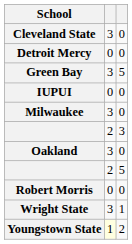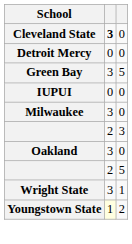 <table class="wikitable sortable" style="text-align: center;">
 <tr>
 <th>School</th>
 <th></th>
 <th></th>
 </tr>
 <tr>
 <th style=>Cleveland State</th>
-<td>3</td>
+<td><strong>3</strong></td>
 <td>0</td>
 </tr>
 <tr>
 <th style=>Detroit Mercy</th>
 <td>0</td>
 <td>0</td>
 </tr>
 <tr>
 <th style=>Green Bay</th>
 <td>3</td>
 <td>5</td>
 </tr>
 <tr>
 <th style=>IUPUI</th>
 <td>0</td>
 <td>0</td>
 </tr>
 <tr>
 <th style=>Milwaukee</th>
 <td>3</td>
 <td>0</td>
 </tr>
 <tr>
 <th style=></th>
 <td>2</td>
 <td>3</td>
 </tr>
 <tr>
 <th style=>Oakland</th>
 <td>3</td>
 <td>0</td>
 </tr>
 <tr>
 <th style=></th>
 <td>2</td>
 <td>5</td>
 </tr>
 <tr>
-<th style=>Robert Morris</th>
-<td>0</td>
-<td>0</td>
-</tr>
-<tr>
 <th style=>Wright State</th>
 <td>3</td>
 <td>1</td>
 </tr>
 <tr>
 <th style=>Youngstown State</th>
 <td style="background: lightyellow;">1</td>
 <td>2</td>
 </tr>
 </table>
